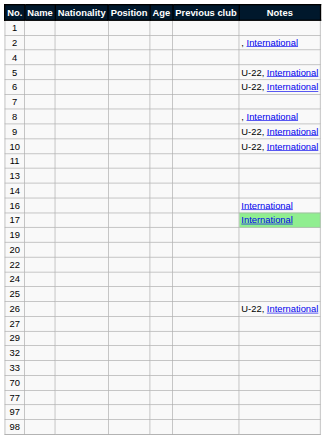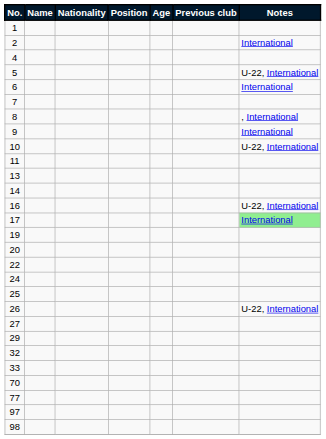 <table class="wikitable sortable" style="text-align:left; font-size:90%; max-width:1100px;">
 <tr>
 <th style="background-color:#00182C; color:#FFFFFF; border:2px solid #000000;" scope="col" data-sort-type="number">No.</th>
 <th style="background-color:#00182C; color:#FFFFFF; border:2px solid #000000;" scope="col">Name</th>
 <th style="background-color:#00182C; color:#FFFFFF; border:2px solid #000000;" scope="col">Nationality</th>
 <th style="background-color:#00182C; color:#FFFFFF; border:2px solid #000000;" scope="col">Position</th>
 <th style="background-color:#00182C; color:#FFFFFF; border:2px solid #000000;" scope="col">Age</th>
 <th style="background-color:#00182C; color:#FFFFFF; border:2px solid #000000;" scope="col">Previous club</th>
 <th style="background-color:#00182C; color:#FFFFFF; border:2px solid #000000;" scope="col">Notes</th>
 </tr>
 <tr>
 <td align=center>1</td>
 <td></td>
 <td></td>
 <td align=center><a href='#'></a></td>
 <td align=center></td>
 <td></td>
 <td></td>
 </tr>
 <tr>
 <td align=center>2</td>
 <td></td>
 <td></td>
 <td align=center><a href='#'></a></td>
 <td align=center></td>
 <td></td>
-<td><a href='#'></a>, <a href='#'>International</a></td>
+<td><a href='#'>International</a></td>
 </tr>
 <tr>
 <td align=center>4</td>
 <td></td>
 <td></td>
 <td align=center><a href='#'></a></td>
 <td align=center></td>
 <td></td>
 <td></td>
 </tr>
 <tr>
 <td align=center>5</td>
 <td></td>
 <td></td>
 <td align=center><a href='#'></a></td>
 <td align=center></td>
 <td></td>
 <td>U-22, <a href='#'>International</a></td>
 </tr>
 <tr>
 <td align=center>6</td>
 <td></td>
 <td></td>
 <td align=center><a href='#'></a></td>
 <td align=center></td>
 <td></td>
-<td>U-22, <a href='#'>International</a></td>
+<td><a href='#'>International</a></td>
 </tr>
 <tr>
 <td align=center>7</td>
 <td></td>
 <td></td>
 <td align=center><a href='#'></a></td>
 <td align=center></td>
 <td></td>
 <td></td>
 </tr>
 <tr>
 <td align=center>8</td>
 <td></td>
 <td></td>
 <td align=center><a href='#'></a></td>
 <td align=center></td>
 <td></td>
 <td><a href='#'></a>, <a href='#'>International</a></td>
 </tr>
 <tr>
 <td align=center>9</td>
 <td></td>
 <td></td>
 <td align=center><a href='#'></a></td>
 <td align=center></td>
 <td></td>
-<td>U-22, <a href='#'>International</a></td>
+<td><a href='#'>International</a></td>
 </tr>
 <tr>
 <td align=center>10</td>
 <td></td>
 <td></td>
 <td align=center><a href='#'></a></td>
 <td align=center></td>
 <td></td>
 <td>U-22, <a href='#'>International</a></td>
 </tr>
 <tr>
 <td align=center>11</td>
 <td></td>
 <td></td>
 <td align=center><a href='#'></a></td>
 <td align=center></td>
 <td></td>
 <td><a href='#'></a></td>
 </tr>
 <tr>
 <td align=center>13</td>
 <td></td>
 <td></td>
 <td align=center><a href='#'></a></td>
 <td align=center></td>
 <td></td>
 <td></td>
 </tr>
 <tr>
 <td align=center>14</td>
 <td></td>
 <td></td>
 <td align=center><a href='#'></a></td>
 <td align=center></td>
 <td></td>
 <td></td>
 </tr>
 <tr>
 <td align=center>16</td>
 <td></td>
 <td></td>
 <td align=center><a href='#'></a></td>
 <td align=center></td>
 <td></td>
-<td><a href='#'>International</a></td>
+<td>U-22, <a href='#'>International</a></td>
 </tr>
 <tr>
 <td align=center>17</td>
 <td></td>
 <td></td>
 <td align=center><a href='#'></a></td>
 <td align=center></td>
 <td></td>
 <td style="background: lightgreen;"><a href='#'>International</a></td>
 </tr>
 <tr>
 <td align=center>19</td>
 <td></td>
 <td></td>
 <td align=center><a href='#'></a></td>
 <td align=center></td>
 <td></td>
 <td></td>
 </tr>
 <tr>
 <td align=center>20</td>
 <td></td>
 <td></td>
 <td align=center><a href='#'></a></td>
 <td align=center></td>
 <td></td>
 <td></td>
 </tr>
 <tr>
 <td align=center>22</td>
 <td></td>
 <td></td>
 <td align=center><a href='#'></a></td>
 <td align=center></td>
 <td></td>
 <td></td>
 </tr>
 <tr>
 <td align=center>24</td>
 <td></td>
 <td></td>
 <td align=center><a href='#'></a></td>
 <td align=center></td>
 <td></td>
 <td></td>
 </tr>
 <tr>
 <td align=center>25</td>
 <td></td>
 <td></td>
 <td align=center><a href='#'></a></td>
 <td align=center></td>
 <td></td>
 <td></td>
 </tr>
 <tr>
 <td align=center>26</td>
 <td></td>
 <td></td>
 <td align=center><a href='#'></a></td>
 <td align=center></td>
 <td></td>
 <td>U-22, <a href='#'>International</a></td>
 </tr>
 <tr>
 <td align=center>27</td>
 <td></td>
 <td></td>
 <td align=center><a href='#'></a></td>
 <td align=center></td>
 <td></td>
 <td></td>
 </tr>
 <tr>
 <td align=center>29</td>
 <td></td>
 <td></td>
 <td align=center><a href='#'></a></td>
 <td align=center></td>
 <td></td>
 <td></td>
 </tr>
 <tr>
 <td align=center>32</td>
 <td></td>
 <td></td>
 <td align=center><a href='#'></a></td>
 <td align=center></td>
 <td></td>
 <td></td>
 </tr>
 <tr>
 <td align=center>33</td>
 <td></td>
 <td></td>
 <td align=center><a href='#'></a></td>
 <td align=center></td>
 <td></td>
 <td></td>
 </tr>
 <tr>
 <td align=center>70</td>
 <td></td>
 <td></td>
 <td align=center><a href='#'></a></td>
 <td align=center></td>
 <td></td>
 <td></td>
 </tr>
 <tr>
 <td align=center>77</td>
 <td></td>
 <td></td>
 <td align=center><a href='#'></a></td>
 <td align=center></td>
 <td></td>
 <td></td>
 </tr>
 <tr>
 <td align=center>97</td>
 <td></td>
 <td></td>
 <td align=center><a href='#'></a></td>
 <td align=center></td>
 <td></td>
 <td></td>
 </tr>
 <tr>
 <td align=center>98</td>
 <td></td>
 <td></td>
 <td align=center><a href='#'></a></td>
 <td align=center></td>
 <td></td>
 <td></td>
 </tr>
 <tr>
 </tr>
 </table>
